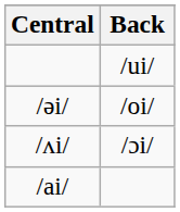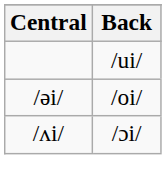 <table class="wikitable" style=text-align:center>
 <tr style="font-size: 90%;">
 </tr>
 <tr>
 <th>Central</th>
 <th>Back</th>
 </tr>
 <tr>
 <td width=40px colspan=1></td>
 <td width=40px style="border-right: 0;">/ui/</td>
 </tr>
 <tr>
 <td style="border-right: 0;">/əi/</td>
 <td style="border-right: 0;">/oi/</td>
 </tr>
 <tr>
 <td style="border-right: 0;">/ʌi/</td>
 <td style="border-right: 0;">/ɔi/</td>
 </tr>
-<tr>
-<td style="border-right: 0;">/ai/</td>
-<td colspan=1></td>
-</tr>
 </table>
